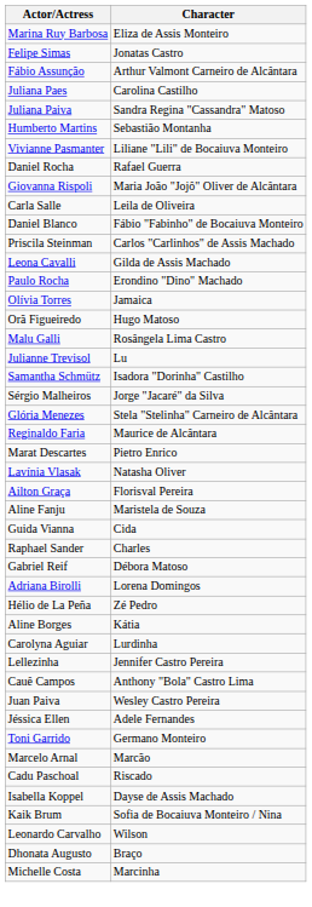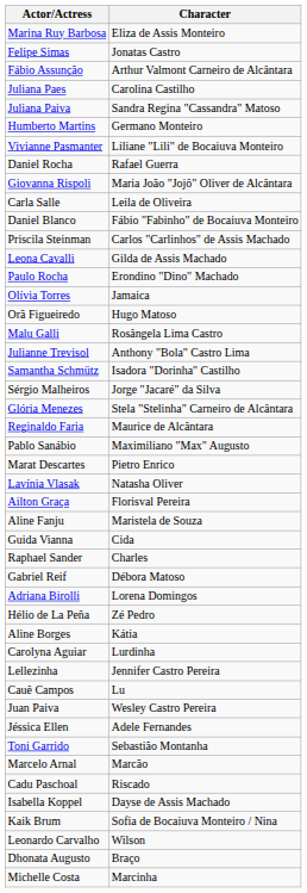 <table class="wikitable sortable">
 <tr>
 <th>Actor/Actress</th>
 <th>Character</th>
 </tr>
 <tr>
 <td><a href='#'>Marina Ruy Barbosa</a></td>
 <td>Eliza de Assis Monteiro</td>
 </tr>
 <tr>
 <td><a href='#'>Felipe Simas</a></td>
 <td>Jonatas Castro</td>
 </tr>
 <tr>
 <td><a href='#'>Fábio Assunção</a></td>
 <td>Arthur Valmont Carneiro de Alcântara</td>
 </tr>
 <tr>
 <td><a href='#'>Juliana Paes</a></td>
 <td>Carolina Castilho</td>
 </tr>
 <tr>
 <td><a href='#'>Juliana Paiva</a></td>
 <td>Sandra Regina "Cassandra" Matoso</td>
 </tr>
 <tr>
 <td><a href='#'>Humberto Martins</a></td>
-<td>Sebastião Montanha</td>
+<td>Germano Monteiro</td>
 </tr>
 <tr>
 <td><a href='#'>Vivianne Pasmanter</a></td>
 <td>Liliane "Lili" de Bocaiuva Monteiro</td>
 </tr>
 <tr>
 <td>Daniel Rocha</td>
 <td>Rafael Guerra</td>
 </tr>
 <tr>
 <td><a href='#'>Giovanna Rispoli</a></td>
 <td>Maria João "Jojô" Oliver de Alcântara</td>
 </tr>
 <tr>
 <td>Carla Salle</td>
 <td>Leila de Oliveira</td>
 </tr>
 <tr>
 <td>Daniel Blanco</td>
 <td>Fábio "Fabinho" de Bocaiuva Monteiro</td>
 </tr>
 <tr>
 <td>Priscila Steinman</td>
 <td>Carlos "Carlinhos" de Assis Machado</td>
 </tr>
 <tr>
 <td><a href='#'>Leona Cavalli</a></td>
 <td>Gilda de Assis Machado</td>
 </tr>
 <tr>
 <td><a href='#'>Paulo Rocha</a></td>
 <td>Erondino "Dino" Machado</td>
 </tr>
 <tr>
 <td><a href='#'>Olívia Torres</a></td>
 <td>Jamaica</td>
 </tr>
 <tr>
 <td>Orã Figueiredo</td>
 <td>Hugo Matoso</td>
 </tr>
 <tr>
 <td><a href='#'>Malu Galli</a></td>
 <td>Rosângela Lima Castro</td>
 </tr>
 <tr>
 <td><a href='#'>Julianne Trevisol</a></td>
-<td>Lu</td>
+<td>Anthony "Bola" Castro Lima</td>
 </tr>
 <tr>
 <td><a href='#'>Samantha Schmütz</a></td>
 <td>Isadora "Dorinha" Castilho</td>
 </tr>
 <tr>
 <td>Sérgio Malheiros</td>
 <td>Jorge "Jacaré" da Silva</td>
 </tr>
 <tr>
 <td><a href='#'>Glória Menezes</a></td>
 <td>Stela "Stelinha" Carneiro de Alcântara</td>
 </tr>
 <tr>
 <td><a href='#'>Reginaldo Faria</a></td>
 <td>Maurice de Alcântara</td>
+</tr>
+<tr>
+<td>Pablo Sanábio</td>
+<td>Maximiliano "Max" Augusto</td>
 </tr>
 <tr>
 <td>Marat Descartes</td>
 <td>Pietro Enrico</td>
 </tr>
 <tr>
 <td><a href='#'>Lavínia Vlasak</a></td>
 <td>Natasha Oliver</td>
 </tr>
 <tr>
 <td><a href='#'>Ailton Graça</a></td>
 <td>Florisval Pereira</td>
 </tr>
 <tr>
 <td>Aline Fanju</td>
 <td>Maristela de Souza</td>
 </tr>
 <tr>
 <td>Guida Vianna</td>
 <td>Cida</td>
 </tr>
 <tr>
 <td>Raphael Sander</td>
 <td>Charles</td>
 </tr>
 <tr>
 <td>Gabriel Reif</td>
 <td>Débora Matoso</td>
 </tr>
 <tr>
 <td><a href='#'>Adriana Birolli</a></td>
 <td>Lorena Domingos</td>
 </tr>
 <tr>
 <td>Hélio de La Peña</td>
 <td>Zé Pedro</td>
 </tr>
 <tr>
 <td>Aline Borges</td>
 <td>Kátia</td>
 </tr>
 <tr>
 <td>Carolyna Aguiar</td>
 <td>Lurdinha</td>
 </tr>
 <tr>
 <td>Lellezinha</td>
 <td>Jennifer Castro Pereira</td>
 </tr>
 <tr>
 <td>Cauê Campos</td>
-<td>Anthony "Bola" Castro Lima</td>
+<td>Lu</td>
 </tr>
 <tr>
 <td>Juan Paiva</td>
 <td>Wesley Castro Pereira</td>
 </tr>
 <tr>
 <td>Jéssica Ellen</td>
 <td>Adele Fernandes</td>
 </tr>
 <tr>
 <td><a href='#'>Toni Garrido</a></td>
-<td>Germano Monteiro</td>
+<td>Sebastião Montanha</td>
 </tr>
 <tr>
 <td>Marcelo Arnal</td>
 <td>Marcão</td>
 </tr>
 <tr>
 <td>Cadu Paschoal</td>
 <td>Riscado</td>
 </tr>
 <tr>
 <td>Isabella Koppel</td>
 <td>Dayse de Assis Machado</td>
 </tr>
 <tr>
 <td>Kaik Brum</td>
 <td>Sofia de Bocaiuva Monteiro / Nina</td>
 </tr>
 <tr>
 <td>Leonardo Carvalho</td>
 <td>Wilson</td>
 </tr>
 <tr>
 <td>Dhonata Augusto</td>
 <td>Braço</td>
 </tr>
 <tr>
 <td>Michelle Costa</td>
 <td>Marcinha</td>
 </tr>
 </table>
